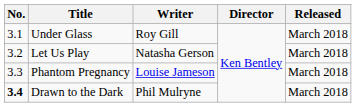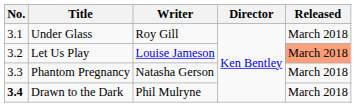 <table class="wikitable">
 <tr>
 <th>No.</th>
 <th>Title</th>
 <th>Writer</th>
 <th>Director</th>
 <th>Released</th>
 </tr>
 <tr>
 <td>3.1</td>
 <td>Under Glass</td>
 <td>Roy Gill</td>
 <td rowspan="4"><a href='#'>Ken Bentley</a></td>
 <td>March 2018</td>
 </tr>
 <tr>
 <td>3.2</td>
 <td>Let Us Play</td>
-<td>Natasha Gerson</td>
-<td>March 2018</td>
+<td><a href='#'>Louise Jameson</a></td>
+<td style="background: lightsalmon;">March 2018</td>
 </tr>
 <tr>
 <td>3.3</td>
 <td>Phantom Pregnancy</td>
-<td><a href='#'>Louise Jameson</a></td>
+<td>Natasha Gerson</td>
 <td>March 2018</td>
 </tr>
 <tr>
 <td><strong>3.4</strong></td>
 <td>Drawn to the Dark</td>
 <td>Phil Mulryne</td>
 <td>March 2018</td>
 </tr>
 </table>
